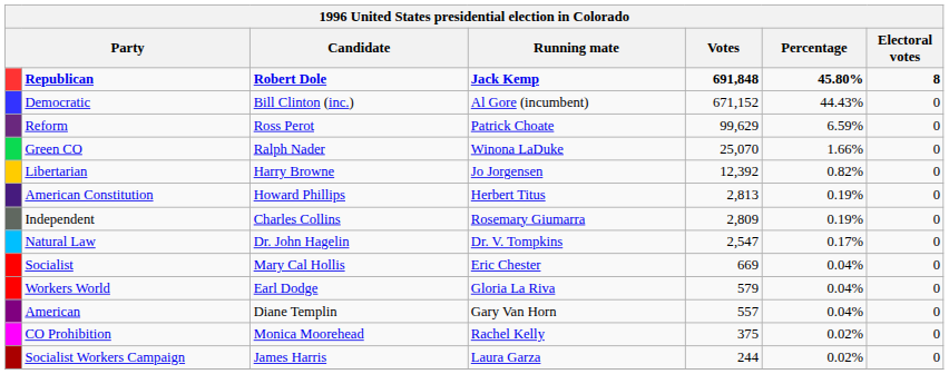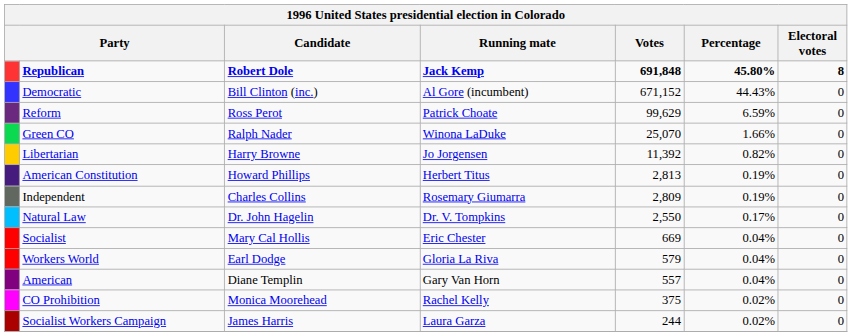 <table class="wikitable" style="font-size: 95%;">
 <tr>
 <th colspan="7">1996 United States presidential election in Colorado</th>
 </tr>
 <tr>
 <th colspan="2" style="width: 17em">Party</th>
 <th style="width: 15em">Candidate</th>
 <th style="width: 15em">Running mate</th>
 <th style="width: 5em">Votes</th>
 <th style="width: 7em">Percentage</th>
 <th style="width: 5em">Electoral votes</th>
 </tr>
 <tr>
 <th style="background-color:#FF3333; width: 3px"></th>
 <td style="width: 130px"><strong><a href='#'>Republican</a></strong></td>
 <td><strong><a href='#'>Robert Dole</a></strong></td>
 <td><strong><a href='#'>Jack Kemp</a></strong></td>
 <td align="right"><strong>691,848</strong></td>
 <td align="right"><strong>45.80%</strong></td>
 <td align="right"><strong>8</strong></td>
 </tr>
 <tr>
 <th style="background-color:#3333FF; width: 3px"></th>
 <td style="width: 130px"><a href='#'>Democratic</a></td>
 <td><a href='#'>Bill Clinton</a> (<a href='#'>inc.</a>)</td>
 <td><a href='#'>Al Gore</a> (incumbent)</td>
 <td align="right">671,152</td>
 <td align="right">44.43%</td>
 <td align="right">0</td>
 </tr>
 <tr>
 <th style="background-color:#6A287E; width: 3px"></th>
 <td style="width: 130px"><a href='#'>Reform</a></td>
 <td><a href='#'>Ross Perot</a></td>
 <td><a href='#'>Patrick Choate</a></td>
 <td align="right">99,629</td>
 <td align="right">6.59%</td>
 <td align="right">0</td>
 </tr>
 <tr>
 <th style="background-color:#0BDA51; width: 3px"></th>
 <td style="width: 130px"><a href='#'>Green CO</a></td>
 <td><a href='#'>Ralph Nader</a></td>
 <td><a href='#'>Winona LaDuke</a></td>
 <td align="right">25,070</td>
 <td align="right">1.66%</td>
 <td align="right">0</td>
 </tr>
 <tr>
 <th style="background-color:#FFCC00; width: 3px"></th>
 <td style="width: 130px"><a href='#'>Libertarian</a></td>
 <td><a href='#'>Harry Browne</a></td>
 <td><a href='#'>Jo Jorgensen</a></td>
-<td align="right">12,392</td>
+<td align="right">11,392</td>
 <td align="right">0.82%</td>
 <td align="right">0</td>
 </tr>
 <tr>
 <th style="background-color:#461B7E; width: 3px"></th>
 <td style="width: 130px"><a href='#'>American Constitution</a></td>
 <td><a href='#'>Howard Phillips</a></td>
 <td><a href='#'>Herbert Titus</a></td>
 <td align="right">2,813</td>
 <td align="right">0.19%</td>
 <td align="right">0</td>
 </tr>
 <tr>
 <th style="background-color:#606860; width: 3px"></th>
 <td style="width: 130px">Independent</td>
 <td><a href='#'>Charles Collins</a></td>
 <td><a href='#'>Rosemary Giumarra</a></td>
 <td align="right">2,809</td>
 <td align="right">0.19%</td>
 <td align="right">0</td>
 </tr>
 <tr>
 <th style="background-color:#00BFFF; width: 3px"></th>
 <td style="width: 130px"><a href='#'>Natural Law</a></td>
 <td><a href='#'>Dr. John Hagelin</a></td>
 <td><a href='#'>Dr. V. Tompkins</a></td>
-<td align="right">2,547</td>
+<td align="right">2,550</td>
 <td align="right">0.17%</td>
 <td align="right">0</td>
 </tr>
 <tr>
 <th style="background-color:#FF0000; width: 3px"></th>
 <td style="width: 130px"><a href='#'>Socialist</a></td>
 <td><a href='#'>Mary Cal Hollis</a></td>
 <td><a href='#'>Eric Chester</a></td>
 <td align="right">669</td>
 <td align="right">0.04%</td>
 <td align="right">0</td>
 </tr>
 <tr>
 <th style="background-color:#FF0000; width: 3px"></th>
 <td style="width: 130px"><a href='#'>Workers World</a></td>
 <td><a href='#'>Earl Dodge</a></td>
 <td><a href='#'>Gloria La Riva</a></td>
 <td align="right">579</td>
 <td align="right">0.04%</td>
 <td align="right">0</td>
 </tr>
 <tr>
 <th style="background-color:#800080; width: 3px"></th>
 <td style="width: 130px"><a href='#'>American</a></td>
 <td>Diane Templin</td>
 <td>Gary Van Horn</td>
 <td align="right">557</td>
 <td align="right">0.04%</td>
 <td align="right">0</td>
 </tr>
 <tr>
 <th style="background-color:#FF00FF; width: 3px"></th>
 <td style="width: 130px"><a href='#'>CO Prohibition</a></td>
 <td><a href='#'>Monica Moorehead</a></td>
 <td><a href='#'>Rachel Kelly</a></td>
 <td align="right">375</td>
 <td align="right">0.02%</td>
 <td align="right">0</td>
 </tr>
 <tr>
 <th style="background-color:#AA0000; width: 3px"></th>
 <td style="width: 130px"><a href='#'>Socialist Workers Campaign</a></td>
 <td><a href='#'>James Harris</a></td>
 <td><a href='#'>Laura Garza</a></td>
 <td align="right">244</td>
 <td align="right">0.02%</td>
 <td align="right">0</td>
 </tr>
 <tr>
 </tr>
 </table>
